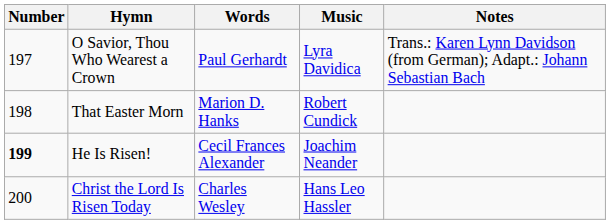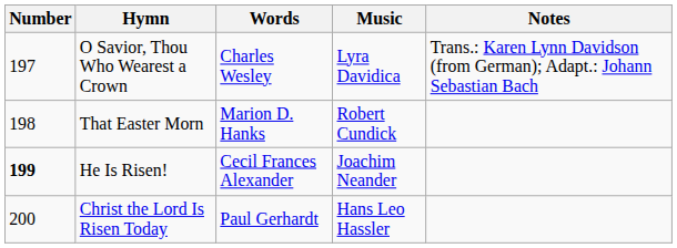 <table class="wikitable mw-collapsible mw-collapsed">
 <tr>
 <th>Number</th>
 <th>Hymn</th>
 <th>Words</th>
 <th>Music</th>
 <th>Notes</th>
 </tr>
 <tr>
 <td>197</td>
 <td>O Savior, Thou Who Wearest a Crown</td>
-<td><a href='#'>Paul Gerhardt</a></td>
+<td><a href='#'>Charles Wesley</a></td>
 <td><a href='#'>Lyra Davidica</a></td>
 <td>Trans.: <a href='#'>Karen Lynn Davidson</a> (from German); Adapt.: <a href='#'>Johann Sebastian Bach</a></td>
 </tr>
 <tr>
 <td>198</td>
 <td>That Easter Morn</td>
 <td><a href='#'>Marion D. Hanks</a></td>
 <td><a href='#'>Robert Cundick</a></td>
 <td></td>
 </tr>
 <tr>
 <td><strong>199</strong></td>
 <td>He Is Risen!</td>
 <td><a href='#'>Cecil Frances Alexander</a></td>
 <td><a href='#'>Joachim Neander</a></td>
 <td></td>
 </tr>
 <tr>
 <td>200</td>
 <td><a href='#'>Christ the Lord Is Risen Today</a></td>
-<td><a href='#'>Charles Wesley</a></td>
+<td><a href='#'>Paul Gerhardt</a></td>
 <td><a href='#'>Hans Leo Hassler</a></td>
 <td></td>
 </tr>
 </table>
